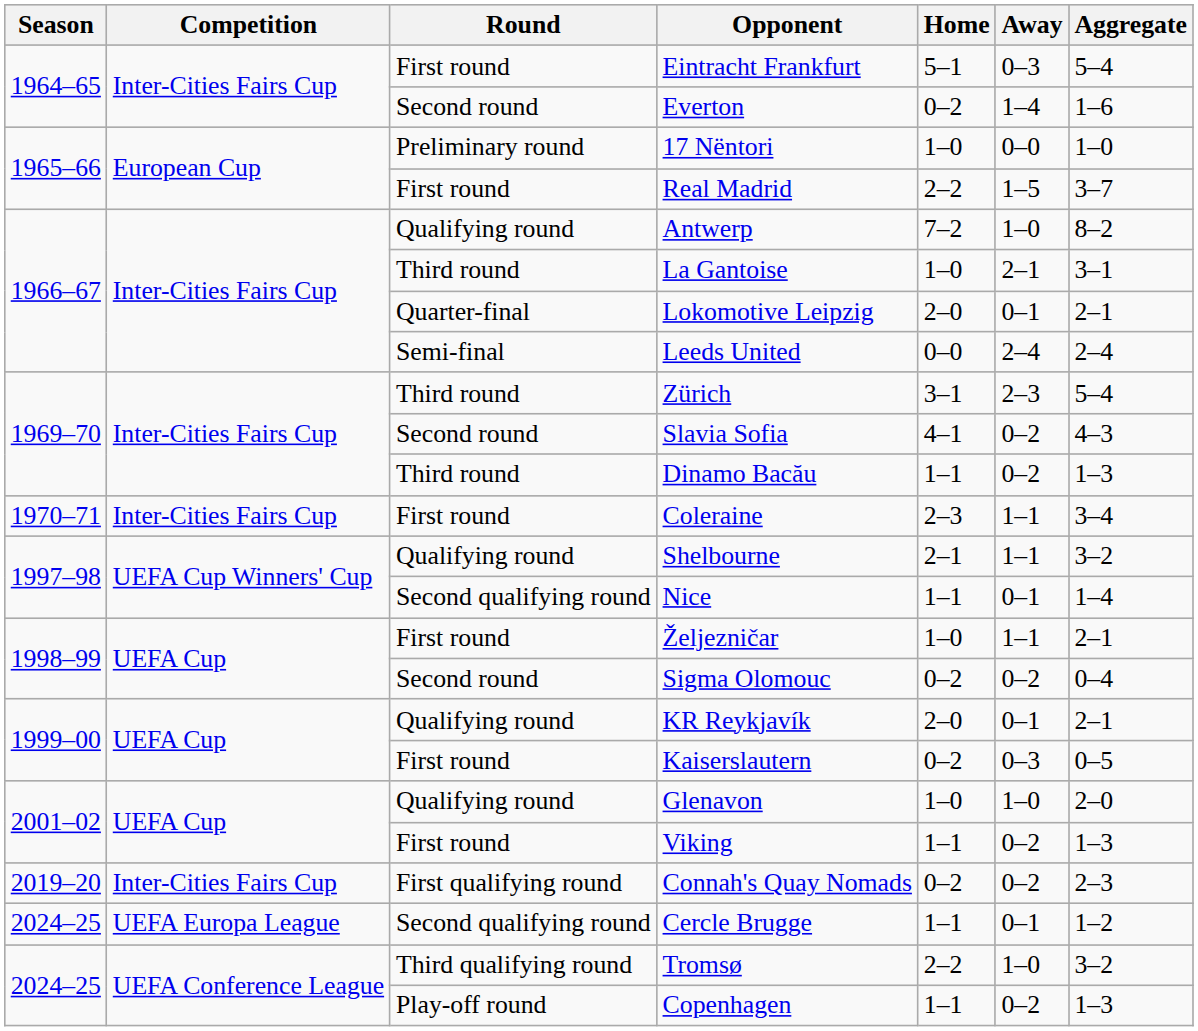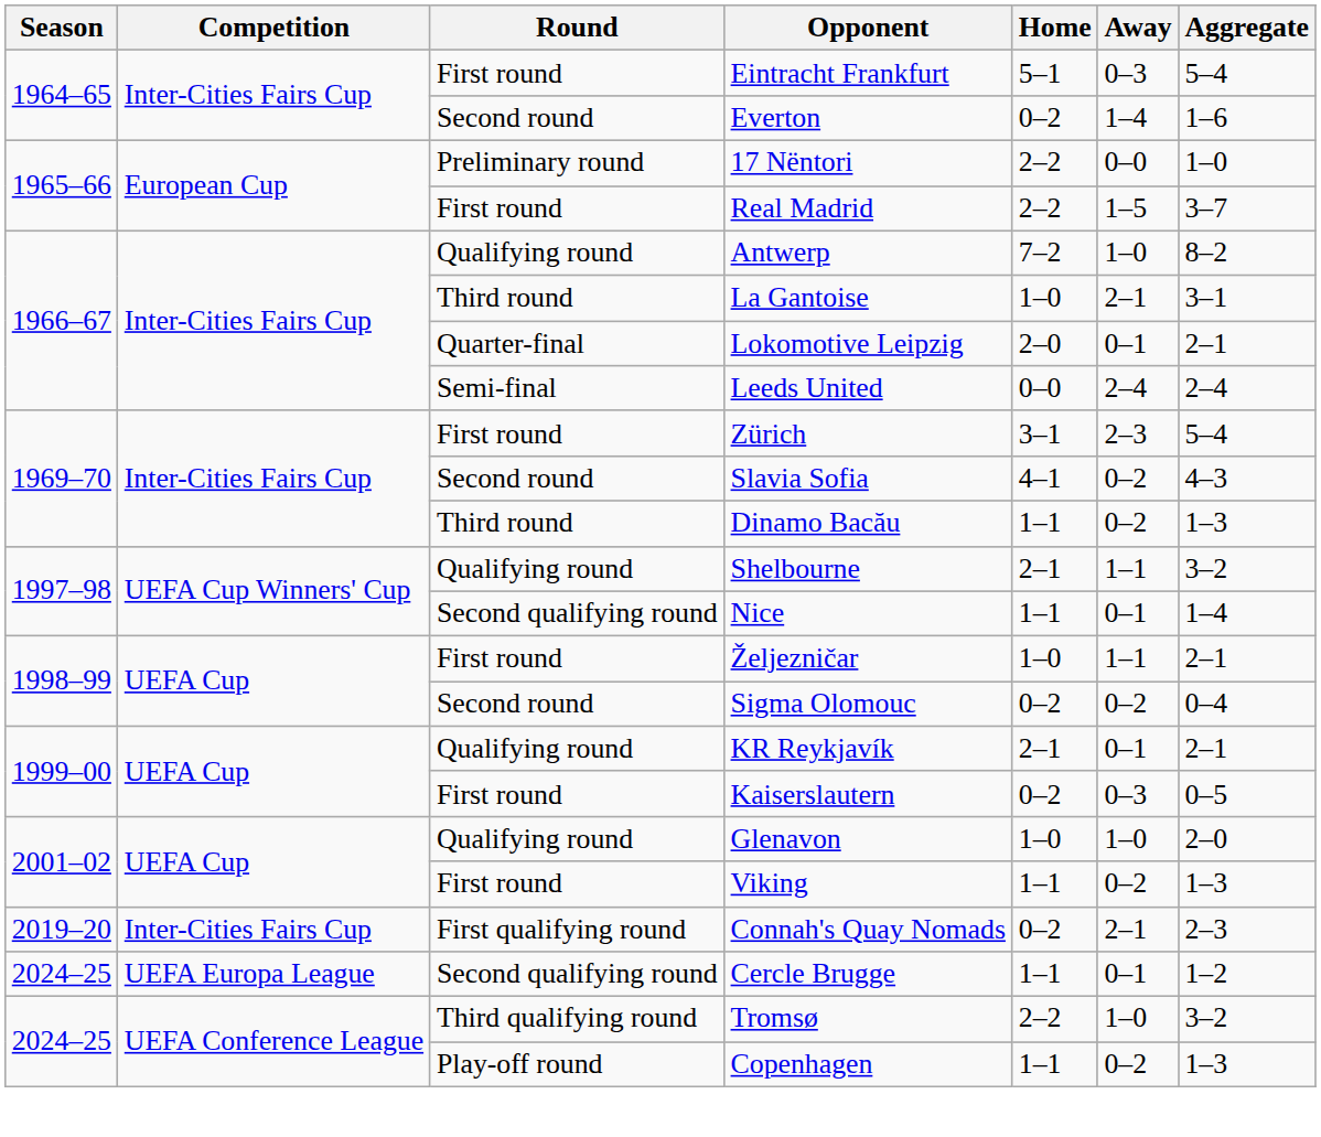 <table class="wikitable">
 <tr>
 <th>Season</th>
 <th>Competition</th>
 <th>Round</th>
 <th>Opponent</th>
 <th>Home</th>
 <th>Away</th>
 <th>Aggregate</th>
 </tr>
 <tr>
 <td rowspan=2><a href='#'>1964–65</a></td>
 <td rowspan=2><a href='#'>Inter-Cities Fairs Cup</a></td>
 <td>First round</td>
 <td> <a href='#'>Eintracht Frankfurt</a></td>
 <td align="centr">5–1</td>
 <td align="centr">0–3</td>
 <td align="centr">5–4</td>
 </tr>
 <tr>
 <td>Second round</td>
 <td> <a href='#'>Everton</a></td>
 <td align="centr">0–2</td>
 <td align="centr">1–4</td>
 <td align="centr">1–6</td>
 </tr>
 <tr>
 <td rowspan=2><a href='#'>1965–66</a></td>
 <td rowspan=2><a href='#'>European Cup</a></td>
 <td>Preliminary round</td>
 <td> <a href='#'>17 Nëntori</a></td>
-<td align="centr">1–0</td>
+<td align="centr">2–2</td>
 <td align="centr">0–0</td>
 <td align="centr">1–0</td>
 </tr>
 <tr>
 <td>First round</td>
 <td> <a href='#'>Real Madrid</a></td>
 <td align="centr">2–2</td>
 <td align="centr">1–5</td>
 <td align="centr">3–7</td>
 </tr>
 <tr>
 <td rowspan=4><a href='#'>1966–67</a></td>
 <td rowspan=4><a href='#'>Inter-Cities Fairs Cup</a></td>
 <td>Qualifying round</td>
 <td> <a href='#'>Antwerp</a></td>
 <td align="centr">7–2</td>
 <td align="centr">1–0</td>
 <td align="centr">8–2</td>
 </tr>
 <tr>
 <td>Third round</td>
 <td> <a href='#'>La Gantoise</a></td>
 <td align="centr">1–0</td>
 <td align="centr">2–1</td>
 <td align="centr">3–1</td>
 </tr>
 <tr>
 <td>Quarter-final</td>
 <td> <a href='#'>Lokomotive Leipzig</a></td>
 <td align="centr">2–0</td>
 <td align="centr">0–1</td>
 <td align="centr">2–1</td>
 </tr>
 <tr>
 <td>Semi-final</td>
 <td> <a href='#'>Leeds United</a></td>
 <td align="centr">0–0</td>
 <td align="centr">2–4</td>
 <td align="centr">2–4</td>
 </tr>
 <tr>
 <td rowspan=3><a href='#'>1969–70</a></td>
 <td rowspan=3><a href='#'>Inter-Cities Fairs Cup</a></td>
-<td>Third round</td>
+<td>First round</td>
 <td> <a href='#'>Zürich</a></td>
 <td align="centr">3–1</td>
 <td align="centr">2–3</td>
 <td align="centr">5–4</td>
 </tr>
 <tr>
 <td>Second round</td>
 <td> <a href='#'>Slavia Sofia</a></td>
 <td align="centr">4–1</td>
 <td align="centr">0–2</td>
 <td align="centr">4–3</td>
 </tr>
 <tr>
 <td>Third round</td>
 <td> <a href='#'>Dinamo Bacău</a></td>
 <td align="centr">1–1</td>
 <td align="centr">0–2</td>
 <td align="centr">1–3</td>
-</tr>
-<tr>
-<td><a href='#'>1970–71</a></td>
-<td><a href='#'>Inter-Cities Fairs Cup</a></td>
-<td>First round</td>
-<td> <a href='#'>Coleraine</a></td>
-<td align="centr">2–3</td>
-<td align="centr">1–1</td>
-<td align="centr">3–4</td>
 </tr>
 <tr>
 <td rowspan=2><a href='#'>1997–98</a></td>
 <td rowspan=2><a href='#'>UEFA Cup Winners' Cup</a></td>
 <td>Qualifying round</td>
 <td> <a href='#'>Shelbourne</a></td>
 <td align="centr">2–1</td>
 <td align="centr">1–1</td>
 <td align="centr">3–2</td>
 </tr>
 <tr>
 <td>Second qualifying round</td>
 <td> <a href='#'>Nice</a></td>
 <td align="centr">1–1</td>
 <td align="centr">0–1</td>
 <td align="centr">1–4</td>
 </tr>
 <tr>
 <td rowspan=2><a href='#'>1998–99</a></td>
 <td rowspan=2><a href='#'>UEFA Cup</a></td>
 <td>First round</td>
 <td> <a href='#'>Željezničar</a></td>
 <td align="centr">1–0</td>
 <td align="centr">1–1</td>
 <td align="centr">2–1</td>
 </tr>
 <tr>
 <td>Second round</td>
 <td> <a href='#'>Sigma Olomouc</a></td>
 <td align="centr">0–2</td>
 <td align="centr">0–2</td>
 <td align="centr">0–4</td>
 </tr>
 <tr>
 <td rowspan=2><a href='#'>1999–00</a></td>
 <td rowspan=2><a href='#'>UEFA Cup</a></td>
 <td>Qualifying round</td>
 <td> <a href='#'>KR Reykjavík</a></td>
-<td align="centr">2–0</td>
+<td align="centr">2–1</td>
 <td align="centr">0–1</td>
 <td align="centr">2–1</td>
 </tr>
 <tr>
 <td>First round</td>
 <td> <a href='#'>Kaiserslautern</a></td>
 <td align="centr">0–2</td>
 <td align="centr">0–3</td>
 <td align="centr">0–5</td>
 </tr>
 <tr>
 <td rowspan=2><a href='#'>2001–02</a></td>
 <td rowspan=2><a href='#'>UEFA Cup</a></td>
 <td>Qualifying round</td>
 <td> <a href='#'>Glenavon</a></td>
 <td align="centr">1–0</td>
 <td align="centr">1–0</td>
 <td align="centr">2–0</td>
 </tr>
 <tr>
 <td>First round</td>
 <td> <a href='#'>Viking</a></td>
 <td align="centr">1–1</td>
 <td align="centr">0–2</td>
 <td align="centr">1–3</td>
 </tr>
 <tr>
 <td><a href='#'>2019–20</a></td>
 <td><a href='#'>Inter-Cities Fairs Cup</a></td>
 <td>First qualifying round</td>
 <td> <a href='#'>Connah's Quay Nomads</a></td>
 <td align="centr">0–2</td>
-<td align="centr">0–2</td>
+<td align="centr">2–1</td>
 <td align="centr">2–3</td>
 </tr>
 <tr>
 <td><a href='#'>2024–25</a></td>
 <td><a href='#'>UEFA Europa League</a></td>
 <td>Second qualifying round</td>
 <td> <a href='#'>Cercle Brugge</a></td>
 <td align="centr">1–1</td>
 <td align="centr">0–1</td>
 <td align="centr">1–2</td>
 </tr>
 <tr>
 <td rowspan=2><a href='#'>2024–25</a></td>
 <td rowspan=2><a href='#'>UEFA Conference League</a></td>
 <td>Third qualifying round</td>
 <td> <a href='#'>Tromsø</a></td>
 <td align="centr">2–2</td>
 <td align="centr">1–0</td>
 <td align="centr">3–2</td>
 </tr>
 <tr>
 <td>Play-off round</td>
 <td> <a href='#'>Copenhagen</a></td>
 <td align="centr">1–1</td>
 <td align="centr">0–2</td>
 <td align="centr">1–3</td>
 </tr>
 </table>
